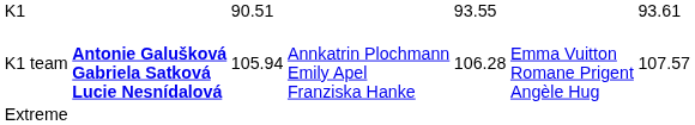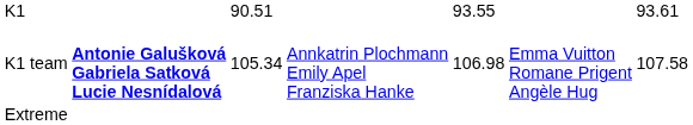 <table>
 <tr>
 <td>K1</td>
 <td></td>
 <td>90.51</td>
 <td></td>
 <td>93.55</td>
 <td></td>
 <td>93.61</td>
 </tr>
 <tr>
 <td>K1 team</td>
 <td><strong><br><a href='#'>Antonie Galušková</a><br><a href='#'>Gabriela Satková</a><br><a href='#'>Lucie Nesnídalová</a></strong></td>
-<td>105.94</td>
+<td>105.34</td>
 <td><br><a href='#'>Annkatrin Plochmann</a><br><a href='#'>Emily Apel</a><br><a href='#'>Franziska Hanke</a></td>
-<td>106.28</td>
+<td>106.98</td>
 <td><br><a href='#'>Emma Vuitton</a><br><a href='#'>Romane Prigent</a><br><a href='#'>Angèle Hug</a></td>
-<td>107.57</td>
+<td>107.58</td>
 </tr>
 <tr>
 <td>Extreme</td>
 <td></td>
 <td></td>
 <td></td>
 <td></td>
 <td></td>
 <td></td>
 </tr>
 </table>
